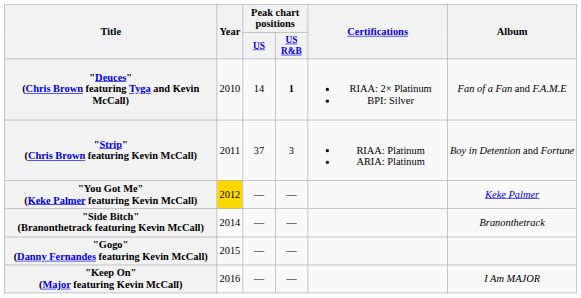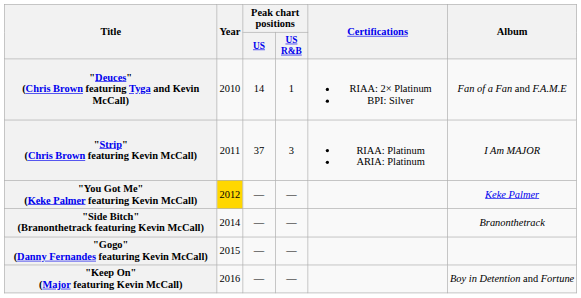 <table class="wikitable plainrowheaders" style="text-align:center;">
 <tr>
 <th scope="col" rowspan="2" style="width:20em;">Title</th>
 <th scope="col" rowspan="2">Year</th>
 <th scope="col" colspan="2">Peak chart positions</th>
 <th rowspan="2" scope="col" style="width:13em;"><a href='#'>Certifications</a></th>
 <th scope="col" rowspan="2">Album</th>
 </tr>
 <tr>
 <th style="width:3em; font-size:90%"><a href='#'>US</a></th>
 <th style="width:3em; font-size:90%"><a href='#'>US<br>R&B</a></th>
 </tr>
 <tr>
 <th scope="row">"<a href='#'>Deuces</a>"<br><span>(<a href='#'>Chris Brown</a> featuring <a href='#'>Tyga</a> and Kevin McCall)</span></th>
 <td>2010</td>
 <td>14</td>
-<td><strong>1</strong></td>
+<td>1</td>
 <td><br><ul><li>RIAA: 2× Platinum</li><li>BPI: Silver</li></ul></td>
 <td><em>Fan of a Fan</em> and <em>F.A.M.E</em></td>
 </tr>
 <tr>
 <th scope="row">"<a href='#'>Strip</a>"<br><span>(<a href='#'>Chris Brown</a> featuring Kevin McCall)</span></th>
 <td>2011</td>
 <td>37</td>
 <td>3</td>
 <td><br><ul><li>RIAA: Platinum</li><li>ARIA: Platinum</li></ul></td>
-<td><em>Boy in Detention</em> and <em>Fortune</em></td>
+<td><em>I Am MAJOR</em></td>
 </tr>
 <tr>
 <th scope="row">"You Got Me"<br><span>(<a href='#'>Keke Palmer</a> featuring Kevin McCall)</span></th>
 <td style="background: gold;">2012</td>
 <td>—</td>
 <td>—</td>
 <td></td>
 <td><em><a href='#'>Keke Palmer</a></em></td>
 </tr>
 <tr>
 <th scope="row">"Side Bitch" <br><span>(Branonthetrack featuring Kevin McCall) </span></th>
 <td>2014</td>
 <td>—</td>
 <td>—</td>
 <td></td>
 <td><em>Branonthetrack</em></td>
 </tr>
 <tr>
 <th scope="row">"Gogo" <br><span>(<a href='#'>Danny Fernandes</a> featuring Kevin McCall) </span></th>
 <td>2015</td>
 <td>—</td>
 <td>—</td>
 <td></td>
 <td></td>
 </tr>
 <tr>
 <th scope="row">"Keep On" <br><span>(<a href='#'>Major</a> featuring Kevin McCall) </span></th>
 <td>2016</td>
 <td>—</td>
 <td>—</td>
 <td></td>
-<td><em>I Am MAJOR</em></td>
+<td><em>Boy in Detention</em> and <em>Fortune</em></td>
 </tr>
 </table>
